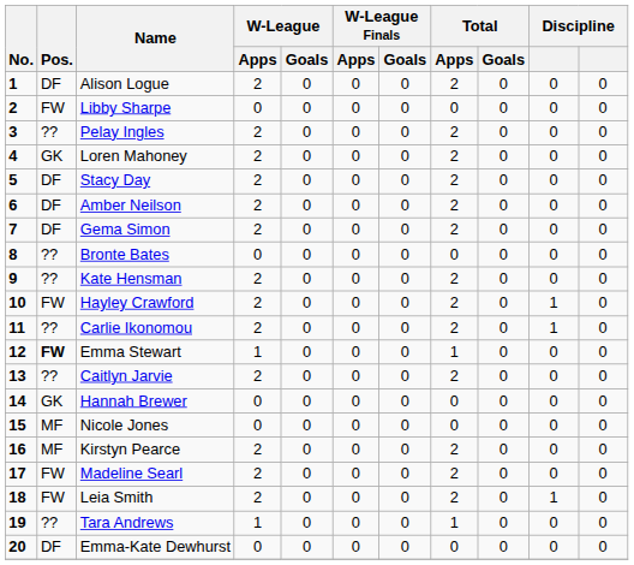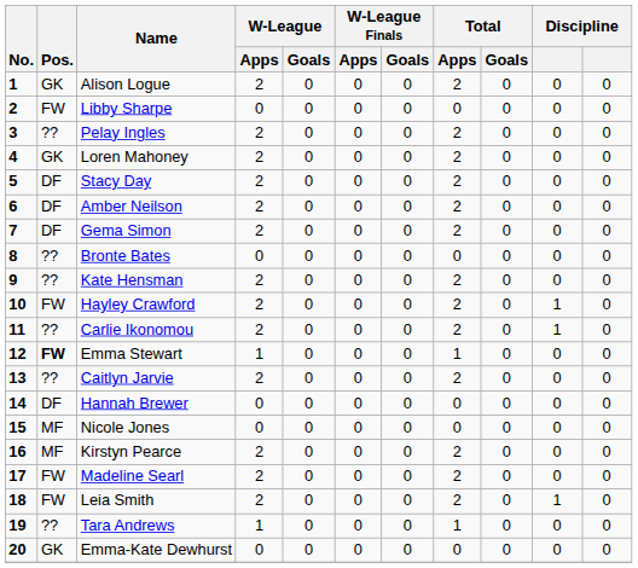 <table class="wikitable" style="text-align:center">
 <tr>
 <th rowspan="2" valign="bottom">No.</th>
 <th rowspan="2" valign="bottom">Pos.</th>
 <th rowspan="2">Name</th>
 <th colspan="2" width="95">W-League</th>
 <th colspan="2" width="95">W-League<br><small>Finals</small></th>
 <th colspan="2" width="95">Total</th>
 <th colspan="2" width="95">Discipline</th>
 </tr>
 <tr>
 <th>Apps</th>
 <th>Goals</th>
 <th>Apps</th>
 <th>Goals</th>
 <th>Apps</th>
 <th>Goals</th>
 <th></th>
 <th></th>
 </tr>
 <tr>
 <td align="left"><strong>1</strong></td>
-<td align="left">DF</td>
+<td align="left">GK</td>
 <td align="left"> Alison Logue</td>
 <td>2</td>
 <td>0</td>
 <td>0</td>
 <td>0</td>
 <td>2</td>
 <td>0</td>
 <td>0</td>
 <td>0</td>
 </tr>
 <tr>
 <td align="left"><strong>2</strong></td>
 <td align="left">FW</td>
 <td align="left"> <a href='#'>Libby Sharpe</a></td>
 <td>0</td>
 <td>0</td>
 <td>0</td>
 <td>0</td>
 <td>0</td>
 <td>0</td>
 <td>0</td>
 <td>0</td>
 </tr>
 <tr>
 <td align="left"><strong>3</strong></td>
 <td align="left">??</td>
 <td align="left"> <a href='#'>Pelay Ingles</a></td>
 <td>2</td>
 <td>0</td>
 <td>0</td>
 <td>0</td>
 <td>2</td>
 <td>0</td>
 <td>0</td>
 <td>0</td>
 </tr>
 <tr>
 <td align="left"><strong>4</strong></td>
 <td align="left">GK</td>
 <td align="left"> Loren Mahoney</td>
 <td>2</td>
 <td>0</td>
 <td>0</td>
 <td>0</td>
 <td>2</td>
 <td>0</td>
 <td>0</td>
 <td>0</td>
 </tr>
 <tr>
 <td align="left"><strong>5</strong></td>
 <td align="left">DF</td>
 <td align="left"> <a href='#'>Stacy Day</a></td>
 <td>2</td>
 <td>0</td>
 <td>0</td>
 <td>0</td>
 <td>2</td>
 <td>0</td>
 <td>0</td>
 <td>0</td>
 </tr>
 <tr>
 <td align="left"><strong>6</strong></td>
 <td align="left">DF</td>
 <td align="left"> <a href='#'>Amber Neilson</a></td>
 <td>2</td>
 <td>0</td>
 <td>0</td>
 <td>0</td>
 <td>2</td>
 <td>0</td>
 <td>0</td>
 <td>0</td>
 </tr>
 <tr>
 <td align="left"><strong>7</strong></td>
 <td align="left">DF</td>
 <td align="left"> <a href='#'>Gema Simon</a></td>
 <td>2</td>
 <td>0</td>
 <td>0</td>
 <td>0</td>
 <td>2</td>
 <td>0</td>
 <td>0</td>
 <td>0</td>
 </tr>
 <tr>
 <td align="left"><strong>8</strong></td>
 <td align="left">??</td>
 <td align="left"> <a href='#'>Bronte Bates</a></td>
 <td>0</td>
 <td>0</td>
 <td>0</td>
 <td>0</td>
 <td>0</td>
 <td>0</td>
 <td>0</td>
 <td>0</td>
 </tr>
 <tr>
 <td align="left"><strong>9</strong></td>
 <td align="left">??</td>
 <td align="left"> <a href='#'>Kate Hensman</a></td>
 <td>2</td>
 <td>0</td>
 <td>0</td>
 <td>0</td>
 <td>2</td>
 <td>0</td>
 <td>0</td>
 <td>0</td>
 </tr>
 <tr>
 <td align="left"><strong>10</strong></td>
 <td align="left">FW</td>
 <td align="left"> <a href='#'>Hayley Crawford</a></td>
 <td>2</td>
 <td>0</td>
 <td>0</td>
 <td>0</td>
 <td>2</td>
 <td>0</td>
 <td>1</td>
 <td>0</td>
 </tr>
 <tr>
 <td align="left"><strong>11</strong></td>
 <td align="left">??</td>
 <td align="left"> <a href='#'>Carlie Ikonomou</a></td>
 <td>2</td>
 <td>0</td>
 <td>0</td>
 <td>0</td>
 <td>2</td>
 <td>0</td>
 <td>1</td>
 <td>0</td>
 </tr>
 <tr>
 <td align="left"><strong>12</strong></td>
 <td align="left"><strong>FW</strong></td>
 <td align="left"> Emma Stewart</td>
 <td>1</td>
 <td>0</td>
 <td>0</td>
 <td>0</td>
 <td>1</td>
 <td>0</td>
 <td>0</td>
 <td>0</td>
 </tr>
 <tr>
 <td align="left"><strong>13</strong></td>
 <td align="left">??</td>
 <td align="left"> <a href='#'>Caitlyn Jarvie</a></td>
 <td>2</td>
 <td>0</td>
 <td>0</td>
 <td>0</td>
 <td>2</td>
 <td>0</td>
 <td>0</td>
 <td>0</td>
 </tr>
 <tr>
 <td align="left"><strong>14</strong></td>
-<td align="left">GK</td>
+<td align="left">DF</td>
 <td align="left"> <a href='#'>Hannah Brewer</a></td>
 <td>0</td>
 <td>0</td>
 <td>0</td>
 <td>0</td>
 <td>0</td>
 <td>0</td>
 <td>0</td>
 <td>0</td>
 </tr>
 <tr>
 <td align="left"><strong>15</strong></td>
 <td align="left">MF</td>
 <td align="left"> Nicole Jones</td>
 <td>0</td>
 <td>0</td>
 <td>0</td>
 <td>0</td>
 <td>0</td>
 <td>0</td>
 <td>0</td>
 <td>0</td>
 </tr>
 <tr>
 <td align="left"><strong>16</strong></td>
 <td align="left">MF</td>
 <td align="left"> Kirstyn Pearce</td>
 <td>2</td>
 <td>0</td>
 <td>0</td>
 <td>0</td>
 <td>2</td>
 <td>0</td>
 <td>0</td>
 <td>0</td>
 </tr>
 <tr>
 <td align="left"><strong>17</strong></td>
 <td align="left">FW</td>
 <td align="left"> <a href='#'>Madeline Searl</a></td>
 <td>2</td>
 <td>0</td>
 <td>0</td>
 <td>0</td>
 <td>2</td>
 <td>0</td>
 <td>0</td>
 <td>0</td>
 </tr>
 <tr>
 <td align="left"><strong>18</strong></td>
 <td align="left">FW</td>
 <td align="left"> Leia Smith</td>
 <td>2</td>
 <td>0</td>
 <td>0</td>
 <td>0</td>
 <td>2</td>
 <td>0</td>
 <td>1</td>
 <td>0</td>
 </tr>
 <tr>
 <td align="left"><strong>19</strong></td>
 <td align="left">??</td>
 <td align="left"> <a href='#'>Tara Andrews</a></td>
 <td>1</td>
 <td>0</td>
 <td>0</td>
 <td>0</td>
 <td>1</td>
 <td>0</td>
 <td>0</td>
 <td>0</td>
 </tr>
 <tr>
 <td align="left"><strong>20</strong></td>
-<td align="left">DF</td>
+<td align="left">GK</td>
 <td align="left"> Emma-Kate Dewhurst</td>
 <td>0</td>
 <td>0</td>
 <td>0</td>
 <td>0</td>
 <td>0</td>
 <td>0</td>
 <td>0</td>
 <td>0</td>
 </tr>
 <tr>
 </tr>
 </table>
